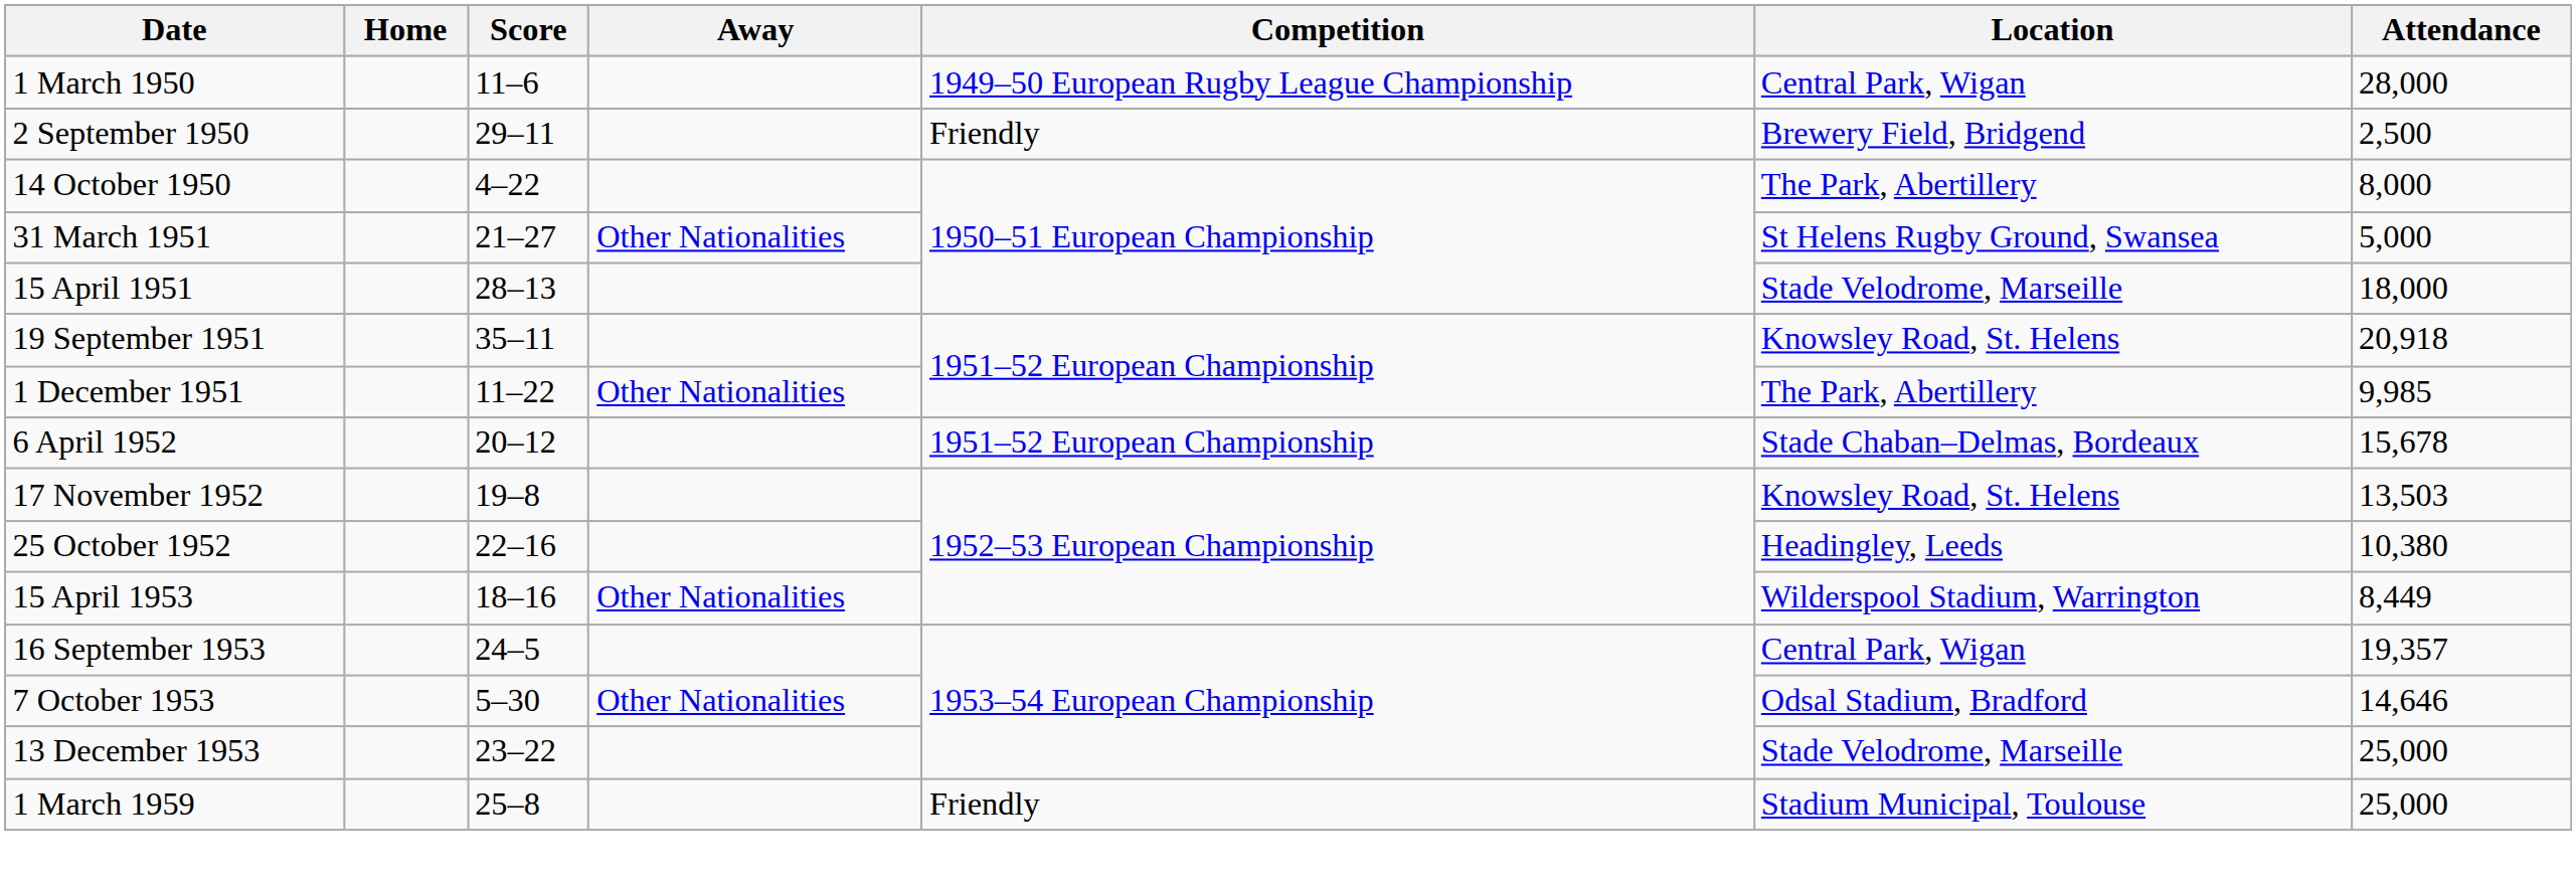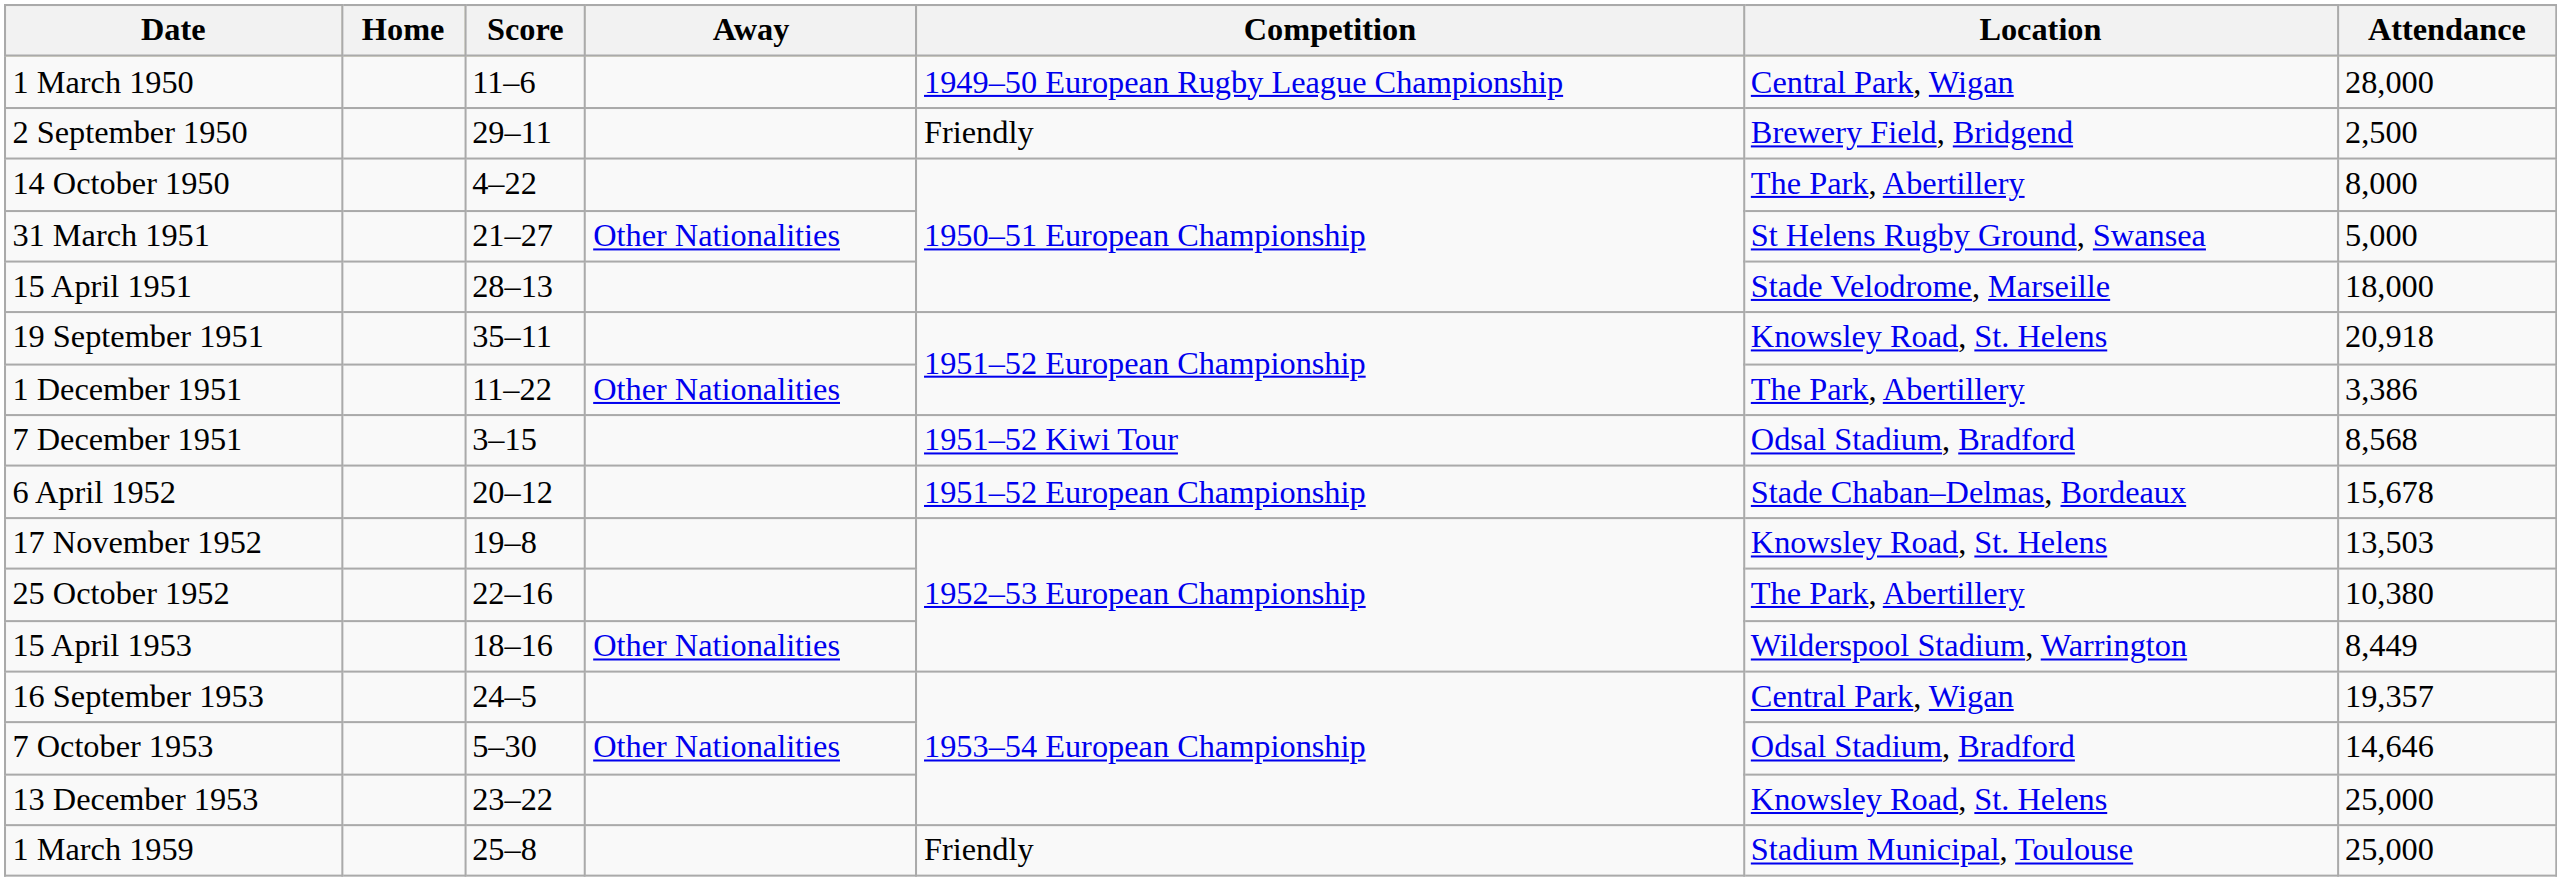 <table class="wikitable" width=100%>
 <tr bgcolor=#bdb76b>
 <th>Date</th>
 <th>Home</th>
 <th>Score</th>
 <th>Away</th>
 <th>Competition</th>
 <th>Location</th>
 <th>Attendance</th>
 </tr>
 <tr>
 <td>1 March 1950</td>
 <td></td>
 <td>11–6</td>
 <td></td>
 <td><a href='#'>1949–50 European Rugby League Championship</a></td>
 <td><a href='#'>Central Park</a>, <a href='#'>Wigan</a></td>
 <td>28,000</td>
 </tr>
 <tr>
 <td>2 September 1950</td>
 <td></td>
 <td>29–11</td>
 <td></td>
 <td>Friendly</td>
 <td><a href='#'>Brewery Field</a>, <a href='#'>Bridgend</a></td>
 <td>2,500</td>
 </tr>
 <tr>
 <td>14 October 1950</td>
 <td></td>
 <td>4–22</td>
 <td></td>
 <td rowspan=3><a href='#'>1950–51 European Championship</a></td>
 <td><a href='#'>The Park</a>, <a href='#'>Abertillery</a></td>
 <td>8,000</td>
 </tr>
 <tr>
 <td>31 March 1951</td>
 <td></td>
 <td>21–27</td>
 <td><a href='#'>Other Nationalities</a></td>
 <td><a href='#'>St Helens Rugby Ground</a>, <a href='#'>Swansea</a></td>
 <td>5,000</td>
 </tr>
 <tr>
 <td>15 April 1951</td>
 <td></td>
 <td>28–13</td>
 <td></td>
 <td><a href='#'>Stade Velodrome</a>, <a href='#'>Marseille</a></td>
 <td>18,000</td>
 </tr>
 <tr>
 <td>19 September 1951</td>
 <td></td>
 <td>35–11</td>
 <td></td>
 <td rowspan=2><a href='#'>1951–52 European Championship</a></td>
 <td><a href='#'>Knowsley Road</a>, <a href='#'>St. Helens</a></td>
 <td>20,918</td>
 </tr>
 <tr>
 <td>1 December 1951</td>
 <td></td>
 <td>11–22</td>
 <td><a href='#'>Other Nationalities</a></td>
 <td><a href='#'>The Park</a>, <a href='#'>Abertillery</a></td>
-<td>9,985</td>
+<td>3,386</td>
+</tr>
+<tr>
+<td>7 December 1951</td>
+<td></td>
+<td>3–15</td>
+<td></td>
+<td><a href='#'>1951–52 Kiwi Tour</a></td>
+<td><a href='#'>Odsal Stadium</a>, <a href='#'>Bradford</a></td>
+<td>8,568</td>
 </tr>
 <tr>
 <td>6 April 1952</td>
 <td></td>
 <td>20–12</td>
 <td></td>
 <td><a href='#'>1951–52 European Championship</a></td>
 <td><a href='#'>Stade Chaban–Delmas</a>, <a href='#'>Bordeaux</a></td>
 <td>15,678</td>
 </tr>
 <tr>
 <td>17 November 1952</td>
 <td></td>
 <td>19–8</td>
 <td></td>
 <td rowspan=3><a href='#'>1952–53 European Championship</a></td>
 <td><a href='#'>Knowsley Road</a>, <a href='#'>St. Helens</a></td>
 <td>13,503</td>
 </tr>
 <tr>
 <td>25 October 1952</td>
 <td></td>
 <td>22–16</td>
 <td></td>
-<td><a href='#'>Headingley</a>, <a href='#'>Leeds</a></td>
+<td><a href='#'>The Park</a>, <a href='#'>Abertillery</a></td>
 <td>10,380</td>
 </tr>
 <tr>
 <td>15 April 1953</td>
 <td></td>
 <td>18–16</td>
 <td><a href='#'>Other Nationalities</a></td>
 <td><a href='#'>Wilderspool Stadium</a>, <a href='#'>Warrington</a></td>
 <td>8,449</td>
 </tr>
 <tr>
 <td>16 September 1953</td>
 <td></td>
 <td>24–5</td>
 <td></td>
 <td rowspan=3><a href='#'>1953–54 European Championship</a></td>
 <td><a href='#'>Central Park</a>, <a href='#'>Wigan</a></td>
 <td>19,357</td>
 </tr>
 <tr>
 <td>7 October 1953</td>
 <td></td>
 <td>5–30</td>
 <td><a href='#'>Other Nationalities</a></td>
 <td><a href='#'>Odsal Stadium</a>, <a href='#'>Bradford</a></td>
 <td>14,646</td>
 </tr>
 <tr>
 <td>13 December 1953</td>
 <td></td>
 <td>23–22</td>
 <td></td>
-<td><a href='#'>Stade Velodrome</a>, <a href='#'>Marseille</a></td>
+<td><a href='#'>Knowsley Road</a>, <a href='#'>St. Helens</a></td>
 <td>25,000</td>
 </tr>
 <tr>
 <td>1 March 1959</td>
 <td></td>
 <td>25–8</td>
 <td></td>
 <td>Friendly</td>
 <td><a href='#'>Stadium Municipal</a>, <a href='#'>Toulouse</a></td>
 <td>25,000</td>
 </tr>
 </table>
